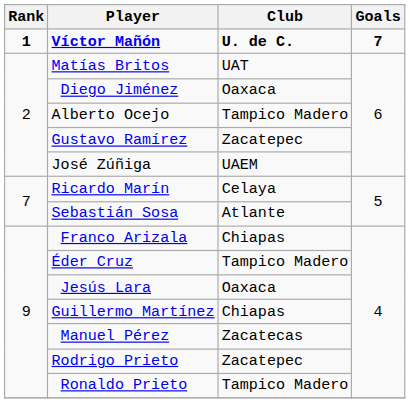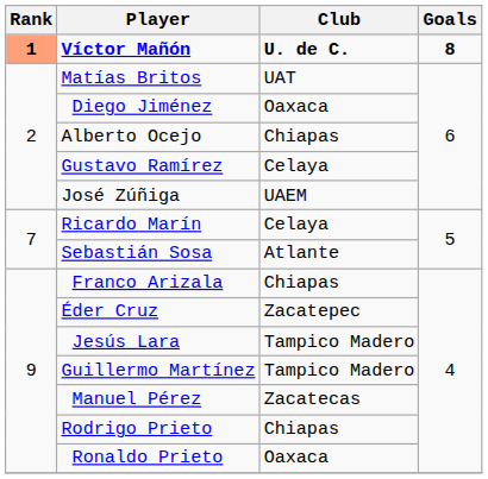 <table class="wikitable">
 <tr>
 <th>Rank</th>
 <th>Player</th>
 <th>Club</th>
 <th>Goals</th>
 </tr>
 <tr>
-<td align=center rowspan=1><strong>1</strong></td>
+<td align=center rowspan=1 style="background: lightsalmon;"><strong>1</strong></td>
 <td> <strong><a href='#'>Víctor Mañón</a></strong></td>
 <td><strong>U. de C.</strong></td>
-<td align=center rowspan=1><strong>7</strong></td>
+<td align=center rowspan=1><strong>8</strong></td>
 </tr>
 <tr>
 <td align=center rowspan=5>2</td>
 <td> <a href='#'>Matías Britos</a></td>
 <td>UAT</td>
 <td align=center rowspan=5>6</td>
 </tr>
 <tr>
 <td> <a href='#'>Diego Jiménez</a></td>
 <td>Oaxaca</td>
 </tr>
 <tr>
 <td> Alberto Ocejo</td>
-<td>Tampico Madero</td>
+<td>Chiapas</td>
 </tr>
 <tr>
 <td> <a href='#'>Gustavo Ramírez</a></td>
-<td>Zacatepec</td>
+<td>Celaya</td>
 </tr>
 <tr>
 <td> José Zúñiga</td>
 <td>UAEM</td>
 </tr>
 <tr>
 <td align=center rowspan=2>7</td>
 <td> <a href='#'>Ricardo Marín</a></td>
 <td>Celaya</td>
 <td align=center rowspan=2>5</td>
 </tr>
 <tr>
 <td> <a href='#'>Sebastián Sosa</a></td>
 <td>Atlante</td>
 </tr>
 <tr>
 <td align=center rowspan=7>9</td>
 <td> <a href='#'>Franco Arizala</a></td>
 <td>Chiapas</td>
 <td align=center rowspan=7>4</td>
 </tr>
 <tr>
 <td> <a href='#'>Éder Cruz</a></td>
+<td>Zacatepec</td>
+</tr>
+<tr>
+<td> <a href='#'>Jesús Lara</a></td>
 <td>Tampico Madero</td>
 </tr>
 <tr>
-<td> <a href='#'>Jesús Lara</a></td>
-<td>Oaxaca</td>
-</tr>
-<tr>
 <td> <a href='#'>Guillermo Martínez</a></td>
-<td>Chiapas</td>
+<td>Tampico Madero</td>
 </tr>
 <tr>
 <td> <a href='#'>Manuel Pérez</a></td>
 <td>Zacatecas</td>
 </tr>
 <tr>
 <td> <a href='#'>Rodrigo Prieto</a></td>
-<td>Zacatepec</td>
+<td>Chiapas</td>
 </tr>
 <tr>
 <td> <a href='#'>Ronaldo Prieto</a></td>
-<td>Tampico Madero</td>
+<td>Oaxaca</td>
 </tr>
 <tr>
 </tr>
 </table>
